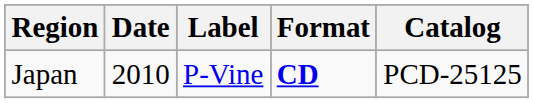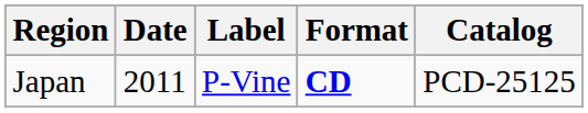 <table class="wikitable">
 <tr>
 <th>Region</th>
 <th>Date</th>
 <th>Label</th>
 <th>Format</th>
 <th>Catalog</th>
 </tr>
 <tr>
 <td>Japan</td>
-<td>2010</td>
+<td>2011</td>
 <td><a href='#'>P-Vine</a></td>
 <td><strong><a href='#'>CD</a></strong></td>
 <td>PCD-25125</td>
 </tr>
 </table>
